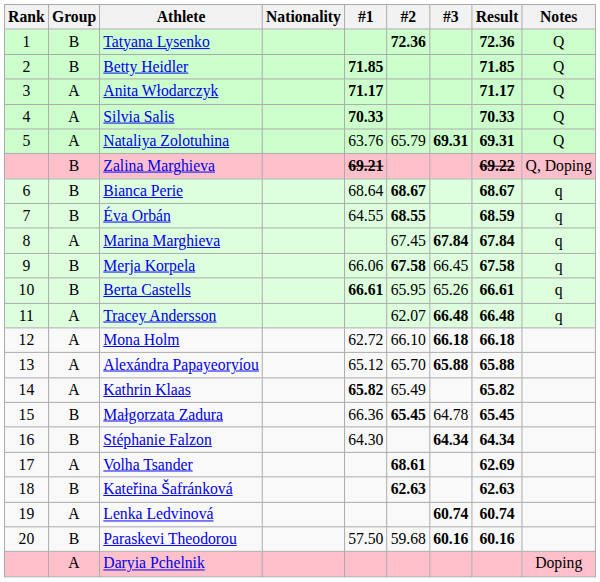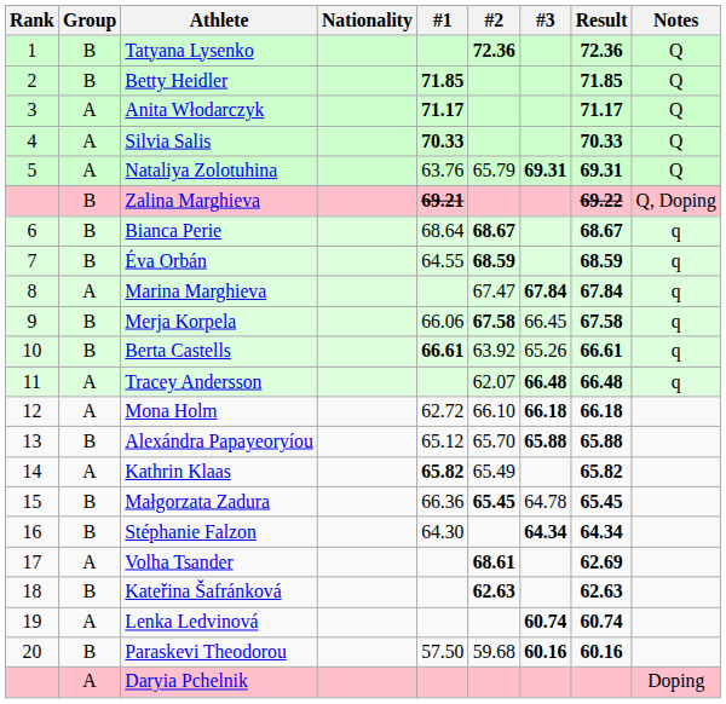 <table class="wikitable sortable" style="text-align:center">
 <tr>
 <th>Rank</th>
 <th>Group</th>
 <th>Athlete</th>
 <th>Nationality</th>
 <th>#1</th>
 <th>#2</th>
 <th>#3</th>
 <th>Result</th>
 <th>Notes</th>
 </tr>
 <tr bgcolor=ccffcc>
 <td>1</td>
 <td>B</td>
 <td align="left"><a href='#'>Tatyana Lysenko</a></td>
 <td align=left></td>
 <td></td>
 <td><strong>72.36</strong></td>
 <td></td>
 <td><strong>72.36</strong></td>
 <td>Q</td>
 </tr>
 <tr bgcolor=ccffcc>
 <td>2</td>
 <td>B</td>
 <td align="left"><a href='#'>Betty Heidler</a></td>
 <td align=left></td>
 <td><strong>71.85</strong></td>
 <td></td>
 <td></td>
 <td><strong>71.85</strong></td>
 <td>Q</td>
 </tr>
 <tr bgcolor=ccffcc>
 <td>3</td>
 <td>A</td>
 <td align="left"><a href='#'>Anita Włodarczyk</a></td>
 <td align=left></td>
 <td><strong>71.17</strong></td>
 <td></td>
 <td></td>
 <td><strong>71.17</strong></td>
 <td>Q</td>
 </tr>
 <tr bgcolor=ccffcc>
 <td>4</td>
 <td>A</td>
 <td align="left"><a href='#'>Silvia Salis</a></td>
 <td align=left></td>
 <td><strong>70.33</strong></td>
 <td></td>
 <td></td>
 <td><strong>70.33</strong></td>
 <td>Q</td>
 </tr>
 <tr bgcolor=ccffcc>
 <td>5</td>
 <td>A</td>
 <td align="left"><a href='#'>Nataliya Zolotuhina</a></td>
 <td align=left></td>
 <td>63.76</td>
 <td>65.79</td>
 <td><strong>69.31</strong></td>
 <td><strong>69.31</strong></td>
 <td>Q</td>
 </tr>
 <tr bgcolor=pink>
 <td></td>
 <td>B</td>
 <td align="left"><a href='#'>Zalina Marghieva</a></td>
 <td align=left></td>
 <td><s><strong>69.21</strong> </s></td>
 <td></td>
 <td></td>
 <td><s><strong>69.22</strong> </s></td>
 <td>Q, Doping</td>
 </tr>
 <tr bgcolor=ddffdd>
 <td>6</td>
 <td>B</td>
 <td align="left"><a href='#'>Bianca Perie</a></td>
 <td align=left></td>
 <td>68.64</td>
 <td><strong>68.67</strong></td>
 <td></td>
 <td><strong>68.67</strong></td>
 <td>q</td>
 </tr>
 <tr bgcolor=ddffdd>
 <td>7</td>
 <td>B</td>
 <td align="left"><a href='#'>Éva Orbán</a></td>
 <td align=left></td>
 <td>64.55</td>
-<td><strong>68.55</strong></td>
+<td><strong>68.59</strong></td>
 <td></td>
 <td><strong>68.59</strong></td>
 <td>q</td>
 </tr>
 <tr bgcolor=ddffdd>
 <td>8</td>
 <td>A</td>
 <td align="left"><a href='#'>Marina Marghieva</a></td>
 <td align=left></td>
 <td></td>
-<td>67.45</td>
+<td>67.47</td>
 <td><strong>67.84</strong></td>
 <td><strong>67.84</strong></td>
 <td>q</td>
 </tr>
 <tr bgcolor=ddffdd>
 <td>9</td>
 <td>B</td>
 <td align="left"><a href='#'>Merja Korpela</a></td>
 <td align=left></td>
 <td>66.06</td>
 <td><strong>67.58</strong></td>
 <td>66.45</td>
 <td><strong>67.58</strong></td>
 <td>q</td>
 </tr>
 <tr bgcolor=ddffdd>
 <td>10</td>
 <td>B</td>
 <td align="left"><a href='#'>Berta Castells</a></td>
 <td align=left></td>
 <td><strong>66.61</strong></td>
-<td>65.95</td>
+<td>63.92</td>
 <td>65.26</td>
 <td><strong>66.61</strong></td>
 <td>q</td>
 </tr>
 <tr bgcolor=ddffdd>
 <td>11</td>
 <td>A</td>
 <td align="left"><a href='#'>Tracey Andersson</a></td>
 <td align=left></td>
 <td></td>
 <td>62.07</td>
 <td><strong>66.48</strong></td>
 <td><strong>66.48</strong></td>
 <td>q</td>
 </tr>
 <tr>
 <td>12</td>
 <td>A</td>
 <td align="left"><a href='#'>Mona Holm</a></td>
 <td align=left></td>
 <td>62.72</td>
 <td>66.10</td>
 <td><strong>66.18</strong></td>
 <td><strong>66.18</strong></td>
 <td></td>
 </tr>
 <tr>
 <td>13</td>
-<td>A</td>
+<td>B</td>
 <td align="left"><a href='#'>Alexándra Papayeoryíou</a></td>
 <td align=left></td>
 <td>65.12</td>
 <td>65.70</td>
 <td><strong>65.88</strong></td>
 <td><strong>65.88</strong></td>
 <td></td>
 </tr>
 <tr>
 <td>14</td>
 <td>A</td>
 <td align="left"><a href='#'>Kathrin Klaas</a></td>
 <td align=left></td>
 <td><strong>65.82</strong></td>
 <td>65.49</td>
 <td></td>
 <td><strong>65.82</strong></td>
 <td></td>
 </tr>
 <tr>
 <td>15</td>
 <td>B</td>
 <td align="left"><a href='#'>Małgorzata Zadura</a></td>
 <td align=left></td>
 <td>66.36</td>
 <td><strong>65.45</strong></td>
 <td>64.78</td>
 <td><strong>65.45</strong></td>
 <td></td>
 </tr>
 <tr>
 <td>16</td>
 <td>B</td>
 <td align="left"><a href='#'>Stéphanie Falzon</a></td>
 <td align=left></td>
 <td>64.30</td>
 <td></td>
 <td><strong>64.34</strong></td>
 <td><strong>64.34</strong></td>
 <td></td>
 </tr>
 <tr>
 <td>17</td>
 <td>A</td>
 <td align="left"><a href='#'>Volha Tsander</a></td>
 <td align=left></td>
 <td></td>
 <td><strong>68.61</strong></td>
 <td></td>
 <td><strong>62.69</strong></td>
 <td></td>
 </tr>
 <tr>
 <td>18</td>
 <td>B</td>
 <td align="left"><a href='#'>Kateřina Šafránková</a></td>
 <td align=left></td>
 <td></td>
 <td><strong>62.63</strong></td>
 <td></td>
 <td><strong>62.63</strong></td>
 <td></td>
 </tr>
 <tr>
 <td>19</td>
 <td>A</td>
 <td align="left"><a href='#'>Lenka Ledvinová</a></td>
 <td align=left></td>
 <td></td>
 <td></td>
 <td><strong>60.74</strong></td>
 <td><strong>60.74</strong></td>
 <td></td>
 </tr>
 <tr>
 <td>20</td>
 <td>B</td>
 <td align="left"><a href='#'>Paraskevi Theodorou</a></td>
 <td align=left></td>
 <td>57.50</td>
 <td>59.68</td>
 <td><strong>60.16</strong></td>
 <td><strong>60.16</strong></td>
 <td></td>
 </tr>
 <tr bgcolor=pink>
 <td></td>
 <td>A</td>
 <td align="left"><a href='#'>Daryia Pchelnik</a></td>
 <td align=left></td>
 <td></td>
 <td></td>
 <td></td>
 <td><strong></strong></td>
 <td>Doping</td>
 </tr>
 </table>
